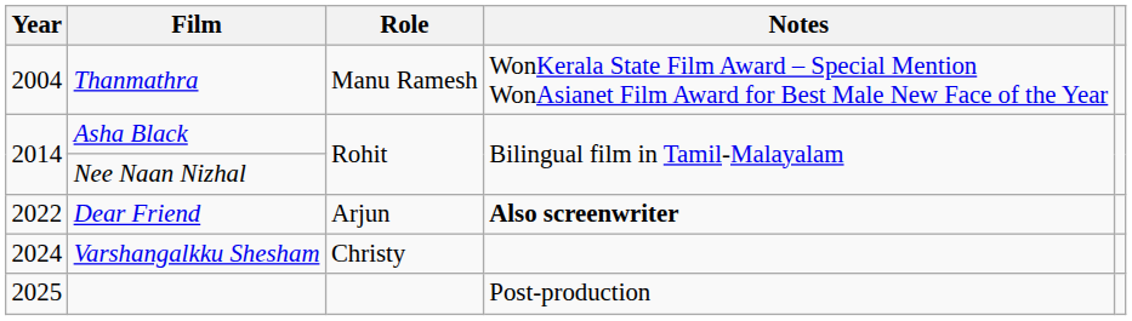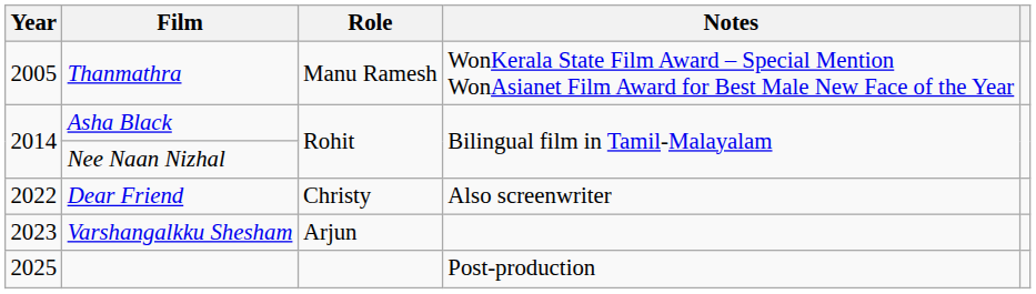 <table class="wikitable sortable">
 <tr>
 <th>Year</th>
 <th>Film</th>
 <th>Role</th>
 <th>Notes</th>
 <th></th>
 </tr>
 <tr>
-<td>2004</td>
+<td>2005</td>
 <td><em><a href='#'>Thanmathra</a></em></td>
 <td>Manu Ramesh</td>
 <td>Won<a href='#'>Kerala State Film Award – Special Mention</a><br>Won<a href='#'>Asianet Film Award for Best Male New Face of the Year</a></td>
 <td></td>
 </tr>
 <tr>
 <td rowspan="2">2014</td>
 <td><em><a href='#'>Asha Black</a></em></td>
 <td rowspan="2">Rohit</td>
 <td rowspan="2">Bilingual film in <a href='#'>Tamil</a>-<a href='#'>Malayalam</a></td>
 <td rowspan="2"></td>
 </tr>
 <tr>
 <td><em>Nee Naan Nizhal</em></td>
 </tr>
 <tr>
 <td>2022</td>
 <td><em><a href='#'>Dear Friend</a></em></td>
-<td>Arjun</td>
-<td><strong>Also screenwriter</strong></td>
+<td>Christy</td>
+<td>Also screenwriter</td>
 <td></td>
 </tr>
 <tr>
-<td>2024</td>
+<td>2023</td>
 <td><em><a href='#'>Varshangalkku Shesham</a></em></td>
-<td>Christy</td>
+<td>Arjun</td>
 <td></td>
 <td></td>
 </tr>
 <tr>
 <td>2025</td>
 <td></td>
 <td></td>
 <td>Post-production</td>
 <td></td>
 </tr>
 </table>
